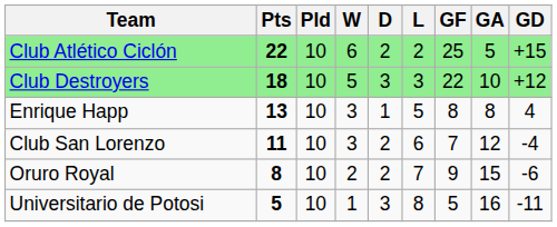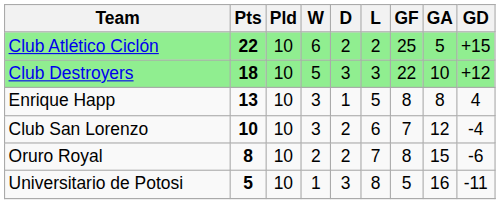 <table class="wikitable" style="text-align: center;">
 <tr>
 <th width="200">Team</th>
 <th width="20" abbr="Points">Pts</th>
 <th width="20" abbr="Played">Pld</th>
 <th width="20" abbr="Won">W</th>
 <th width="20" abbr="Drawn">D</th>
 <th width="20" abbr="Lost">L</th>
 <th width="20" abbr="Goals for">GF</th>
 <th width="20" abbr="Goals against">GA</th>
 <th width="20" abbr="Goal difference">GD</th>
 </tr>
 <tr bgcolor="#90EE90">
 <td style="text-align:left;"><a href='#'>Club Atlético Ciclón</a></td>
 <td><strong>22</strong></td>
 <td>10</td>
 <td>6</td>
 <td>2</td>
 <td>2</td>
 <td>25</td>
 <td>5</td>
 <td>+15</td>
 </tr>
 <tr bgcolor="#90EE90">
 <td style="text-align:left;"><a href='#'>Club Destroyers</a></td>
 <td><strong>18</strong></td>
 <td>10</td>
 <td>5</td>
 <td>3</td>
 <td>3</td>
 <td>22</td>
 <td>10</td>
 <td>+12</td>
 </tr>
 <tr>
 <td style="text-align:left;">Enrique Happ</td>
 <td><strong>13</strong></td>
 <td>10</td>
 <td>3</td>
 <td>1</td>
 <td>5</td>
 <td>8</td>
 <td>8</td>
 <td>4</td>
 </tr>
 <tr>
 <td style="text-align:left;">Club San Lorenzo</td>
-<td><strong>11</strong></td>
+<td><strong>10</strong></td>
 <td>10</td>
 <td>3</td>
 <td>2</td>
 <td>6</td>
 <td>7</td>
 <td>12</td>
 <td>-4</td>
 </tr>
 <tr>
 <td style="text-align:left;">Oruro Royal</td>
 <td><strong>8</strong></td>
 <td>10</td>
 <td>2</td>
 <td>2</td>
 <td>7</td>
-<td>9</td>
+<td>8</td>
 <td>15</td>
 <td>-6</td>
 </tr>
 <tr>
 <td style="text-align:left;">Universitario de Potosi</td>
 <td><strong>5</strong></td>
 <td>10</td>
 <td>1</td>
 <td>3</td>
 <td>8</td>
 <td>5</td>
 <td>16</td>
 <td>-11</td>
 </tr>
 <tr>
 </tr>
 </table>
